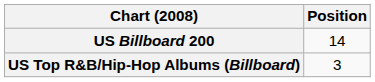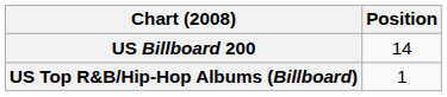 <table class="wikitable sortable plainrowheaders" style="text-align:center;">
 <tr>
 <th scope="col">Chart (2008)</th>
 <th scope="col">Position</th>
 </tr>
 <tr>
 <th scope="row">US <em>Billboard</em> 200</th>
 <td>14</td>
 </tr>
 <tr>
 <th scope="row">US Top R&B/Hip-Hop Albums (<em>Billboard</em>)</th>
-<td>3</td>
+<td>1</td>
 </tr>
 </table>
